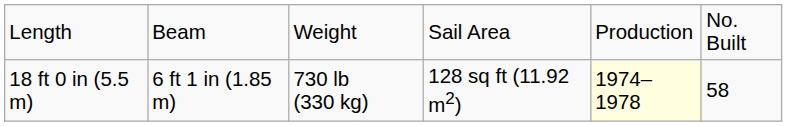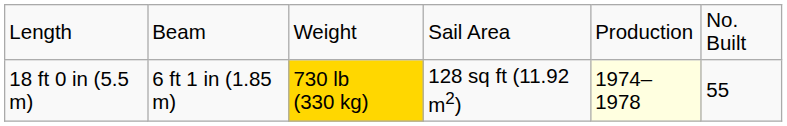 <table class="wikitable">
 <tr>
 <td>Length</td>
 <td>Beam</td>
 <td>Weight</td>
 <td>Sail Area</td>
 <td>Production</td>
 <td>No. Built</td>
 </tr>
 <tr>
 <td>18 ft 0 in (5.5 m)</td>
 <td>6 ft 1 in (1.85 m)</td>
-<td>730 lb (330 kg)</td>
+<td style="background: gold;">730 lb (330 kg)</td>
 <td>128 sq ft (11.92 m<sup>2</sup>)</td>
 <td style="background: lightyellow;">1974–1978</td>
-<td>58</td>
+<td>55</td>
 </tr>
 </table>
